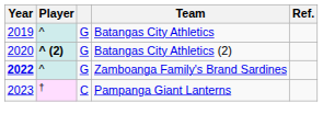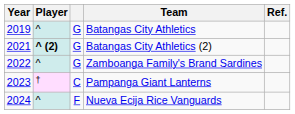 <table class="wikitable sortable">
 <tr>
 <th>Year</th>
 <th>Player</th>
 <th></th>
 <th>Team</th>
 <th class="unsortable">Ref.</th>
 </tr>
 <tr>
 <td align=center><a href='#'>2019</a></td>
 <td bgcolor="#CFECEC">^</td>
 <td align=center><a href='#'>G</a></td>
 <td><a href='#'>Batangas City Athletics</a></td>
 <td></td>
 </tr>
 <tr>
-<td align=center><a href='#'>2020</a></td>
+<td align=center><a href='#'>2021</a></td>
 <td bgcolor="#CFECEC"><strong>^ (2)</strong></td>
 <td align=center><a href='#'>G</a></td>
 <td><a href='#'>Batangas City Athletics</a> (2)</td>
 <td></td>
 </tr>
 <tr>
-<td align=center><strong><a href='#'>2022</a></strong></td>
+<td align=center><a href='#'>2022</a></td>
 <td bgcolor="#CFECEC">^</td>
 <td align=center><a href='#'>G</a></td>
 <td><a href='#'>Zamboanga Family's Brand Sardines</a></td>
 <td></td>
 </tr>
 <tr>
 <td align=center><a href='#'>2023</a></td>
 <td bgcolor="#FFDDFF"><sup>†</sup></td>
 <td align=center><a href='#'>C</a></td>
 <td><a href='#'>Pampanga Giant Lanterns</a></td>
 <td></td>
 </tr>
+<tr>
+<td align=center><a href='#'>2024</a></td>
+<td bgcolor="#CFECEC">^</td>
+<td align=center><a href='#'>F</a></td>
+<td><a href='#'>Nueva Ecija Rice Vanguards</a></td>
+<td></td>
+</tr>
 </table>
